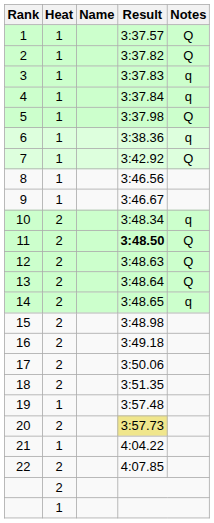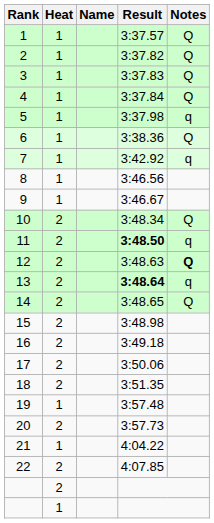 <table class="wikitable sortable" style="text-align:center">
 <tr>
 <th>Rank</th>
 <th>Heat</th>
 <th>Name</th>
 <th>Result</th>
 <th>Notes</th>
 </tr>
 <tr bgcolor=ccffcc>
 <td>1</td>
 <td>1</td>
 <td align="left"></td>
 <td>3:37.57</td>
 <td>Q</td>
 </tr>
 <tr bgcolor=ccffcc>
 <td>2</td>
 <td>1</td>
 <td align="left"></td>
 <td>3:37.82</td>
 <td>Q</td>
 </tr>
 <tr bgcolor=ccffcc>
 <td>3</td>
 <td>1</td>
 <td align="left"></td>
 <td>3:37.83</td>
-<td>q</td>
+<td>Q</td>
 </tr>
 <tr bgcolor=ccffcc>
 <td>4</td>
 <td>1</td>
 <td align="left"></td>
 <td>3:37.84</td>
-<td>q</td>
+<td>Q</td>
 </tr>
 <tr bgcolor=ccffcc>
 <td>5</td>
 <td>1</td>
 <td align="left"></td>
 <td>3:37.98</td>
-<td>Q</td>
+<td>q</td>
 </tr>
 <tr bgcolor=ddffdd>
 <td>6</td>
 <td>1</td>
 <td align="left"></td>
 <td>3:38.36</td>
-<td>q</td>
+<td>Q</td>
 </tr>
 <tr bgcolor=ddffdd>
 <td>7</td>
 <td>1</td>
 <td align="left"></td>
 <td>3:42.92</td>
-<td>Q</td>
+<td>q</td>
 </tr>
 <tr>
 <td>8</td>
 <td>1</td>
 <td align="left"></td>
 <td>3:46.56</td>
 <td></td>
 </tr>
 <tr>
 <td>9</td>
 <td>1</td>
 <td align="left"></td>
 <td>3:46.67</td>
 <td></td>
 </tr>
 <tr bgcolor=ccffcc>
 <td>10</td>
 <td>2</td>
 <td align="left"></td>
 <td>3:48.34</td>
-<td>q</td>
+<td>Q</td>
 </tr>
 <tr bgcolor=ccffcc>
 <td>11</td>
 <td>2</td>
 <td align="left"></td>
 <td><strong>3:48.50</strong></td>
-<td>Q</td>
+<td>q</td>
 </tr>
 <tr bgcolor=ccffcc>
 <td>12</td>
 <td>2</td>
 <td align="left"></td>
 <td>3:48.63</td>
-<td>Q</td>
+<td><strong>Q</strong></td>
 </tr>
 <tr bgcolor=ccffcc>
 <td>13</td>
 <td>2</td>
 <td align="left"></td>
-<td>3:48.64</td>
-<td>Q</td>
+<td><strong>3:48.64</strong></td>
+<td>q</td>
 </tr>
 <tr bgcolor=ccffcc>
 <td>14</td>
 <td>2</td>
 <td align="left"></td>
 <td>3:48.65</td>
-<td>q</td>
+<td>Q</td>
 </tr>
 <tr>
 <td>15</td>
 <td>2</td>
 <td align="left"></td>
 <td>3:48.98</td>
 <td></td>
 </tr>
 <tr>
 <td>16</td>
 <td>2</td>
 <td align="left"></td>
 <td>3:49.18</td>
 <td></td>
 </tr>
 <tr>
 <td>17</td>
 <td>2</td>
 <td align="left"></td>
 <td>3:50.06</td>
 <td></td>
 </tr>
 <tr>
 <td>18</td>
 <td>2</td>
 <td align="left"></td>
 <td>3:51.35</td>
 <td></td>
 </tr>
 <tr>
 <td>19</td>
 <td>1</td>
 <td align="left"></td>
 <td>3:57.48</td>
 <td></td>
 </tr>
 <tr>
 <td>20</td>
 <td>2</td>
 <td align="left"></td>
-<td style="background: khaki;">3:57.73</td>
+<td>3:57.73</td>
 <td></td>
 </tr>
 <tr>
 <td>21</td>
 <td>1</td>
 <td align="left"></td>
 <td>4:04.22</td>
 <td></td>
 </tr>
 <tr>
 <td>22</td>
 <td>2</td>
 <td align="left"></td>
 <td>4:07.85</td>
 <td></td>
 </tr>
 <tr>
 <td></td>
 <td>2</td>
 <td align="left"></td>
 <td colspan=2></td>
 </tr>
 <tr>
 <td></td>
 <td>1</td>
 <td align="left"></td>
 <td colspan=2></td>
 </tr>
 </table>
